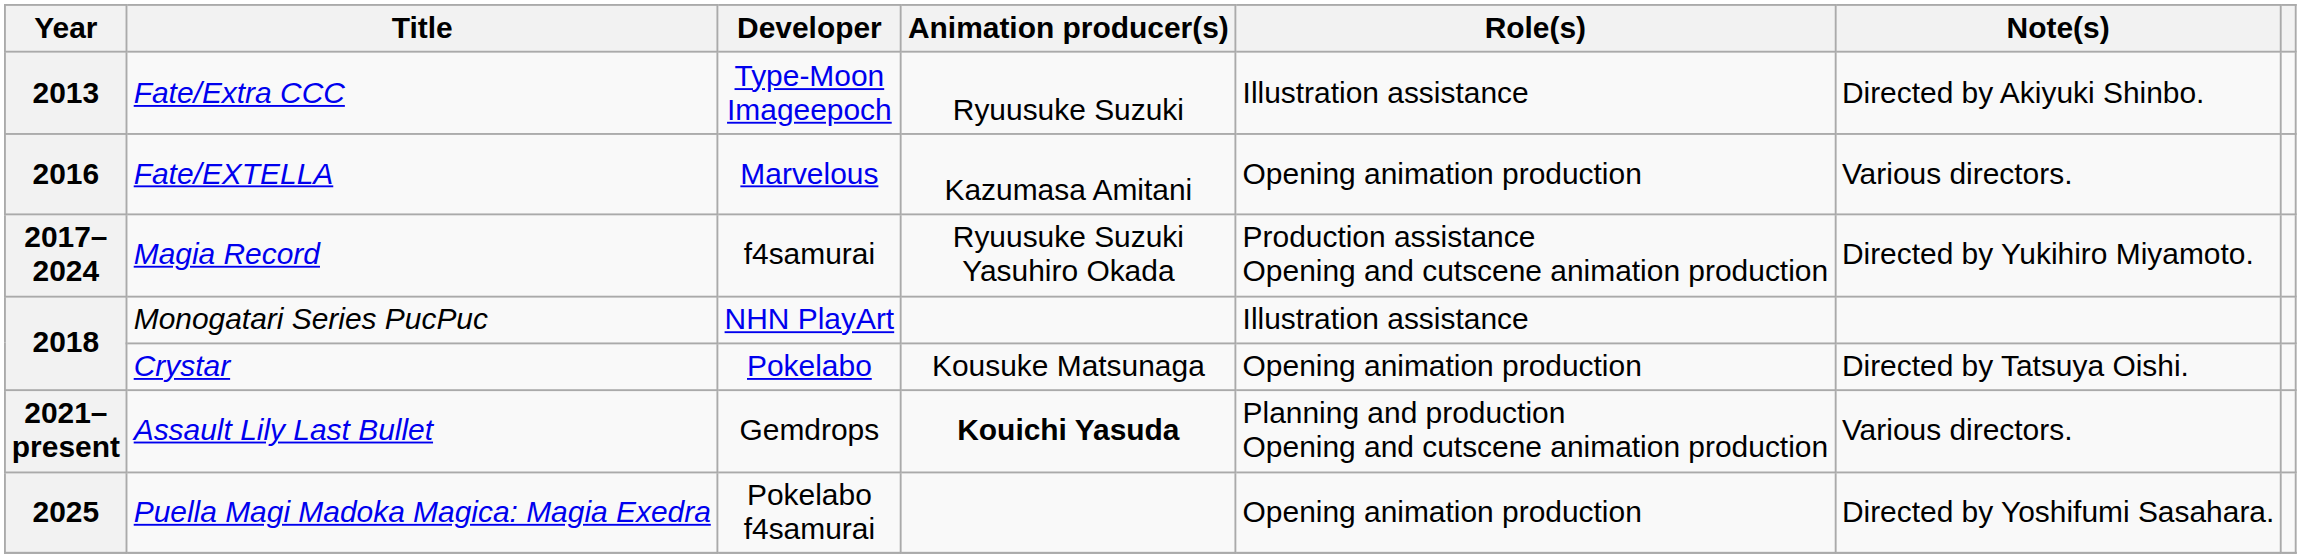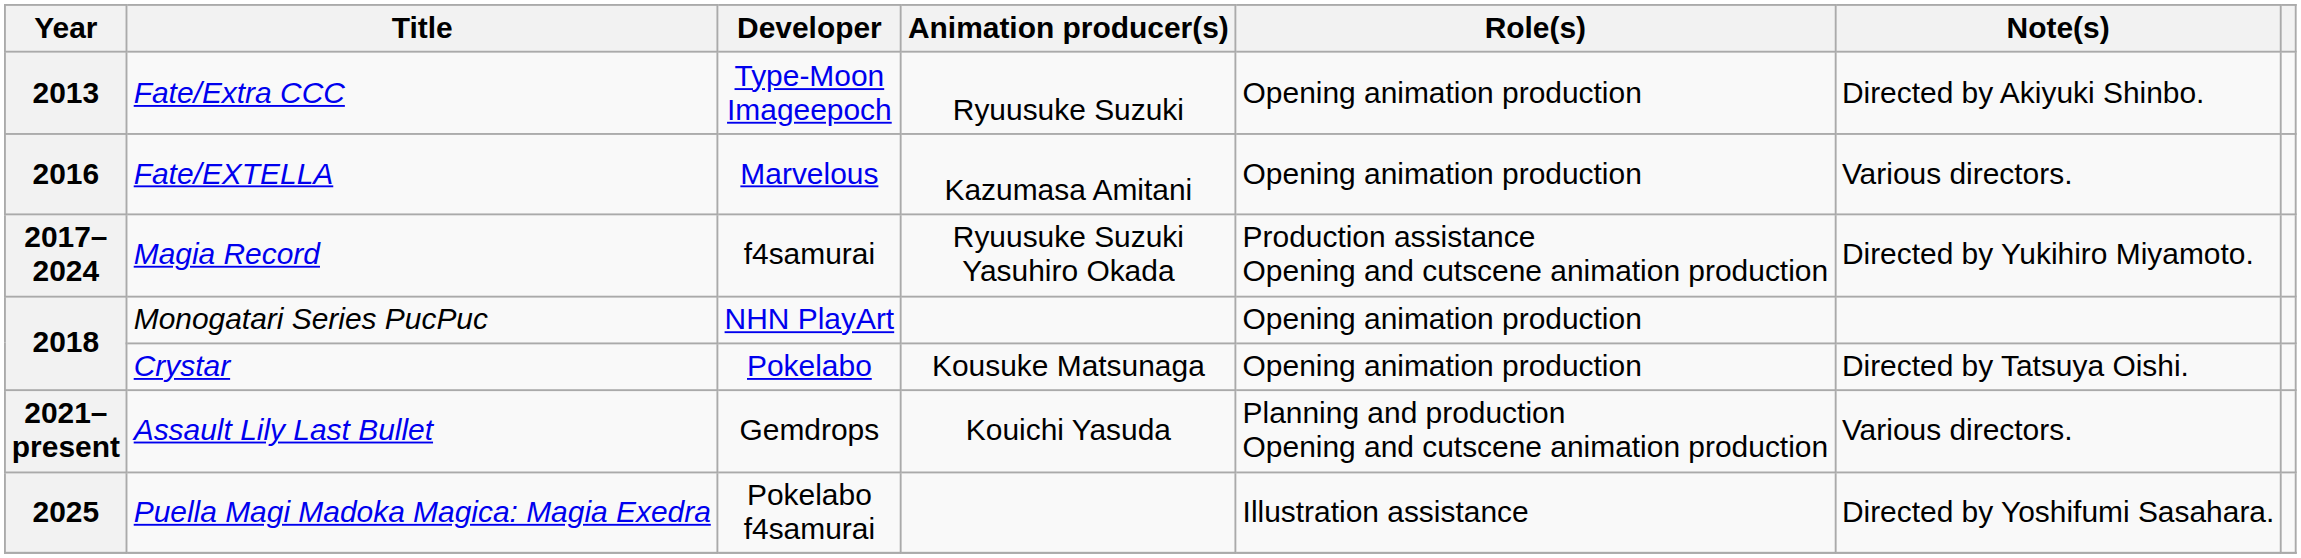 <table class="wikitable sortable plainrowheaders">
 <tr>
 <th scope="col" class="unsortable" width=10>Year</th>
 <th scope="col">Title</th>
 <th scope="col">Developer</th>
 <th scope="col">Animation producer(s)</th>
 <th scope="col">Role(s)</th>
 <th scope="col">Note(s)</th>
 <th scope="col" class="unsortable"></th>
 </tr>
 <tr>
 <th scope="row">2013</th>
 <td><em><a href='#'>Fate/Extra CCC</a></em></td>
 <td style=text-align:center><a href='#'>Type-Moon</a><br><a href='#'>Imageepoch</a></td>
 <td style=text-align:center><br>Ryuusuke Suzuki</td>
-<td>Illustration assistance</td>
+<td>Opening animation production</td>
 <td>Directed by Akiyuki Shinbo.</td>
 <td></td>
 </tr>
 <tr>
 <th scope="row">2016</th>
 <td><em><a href='#'>Fate/EXTELLA</a></em></td>
 <td style=text-align:center><a href='#'>Marvelous</a></td>
 <td style=text-align:center><br>Kazumasa Amitani</td>
 <td>Opening animation production</td>
 <td>Various directors.</td>
 <td></td>
 </tr>
 <tr>
 <th scope="row">2017–2024</th>
 <td><em><a href='#'>Magia Record</a></em></td>
 <td style=text-align:center>f4samurai</td>
 <td style=text-align:center>Ryuusuke Suzuki<br>Yasuhiro Okada</td>
 <td>Production assistance<br>Opening and cutscene animation production</td>
 <td>Directed by Yukihiro Miyamoto.</td>
 <td></td>
 </tr>
 <tr>
 <th scope="row" rowspan="2">2018</th>
 <td><em>Monogatari Series PucPuc</em></td>
 <td style=text-align:center><a href='#'>NHN PlayArt</a></td>
 <td></td>
-<td>Illustration assistance</td>
+<td>Opening animation production</td>
 <td></td>
 <td></td>
 </tr>
 <tr>
 <td><em><a href='#'>Crystar</a></em></td>
 <td style=text-align:center><a href='#'>Pokelabo</a></td>
 <td style=text-align:center>Kousuke Matsunaga</td>
 <td>Opening animation production</td>
 <td>Directed by Tatsuya Oishi.</td>
 <td></td>
 </tr>
 <tr>
 <th scope="row">2021–present</th>
 <td><em><a href='#'>Assault Lily Last Bullet</a></em></td>
 <td style=text-align:center>Gemdrops</td>
-<td style=text-align:center><strong>Kouichi Yasuda</strong></td>
+<td style=text-align:center>Kouichi Yasuda</td>
 <td>Planning and production<br>Opening and cutscene animation production</td>
 <td>Various directors.</td>
 <td></td>
 </tr>
 <tr>
 <th scope="row">2025</th>
 <td><em><a href='#'>Puella Magi Madoka Magica: Magia Exedra</a></em></td>
 <td style=text-align:center>Pokelabo<br>f4samurai</td>
 <td></td>
-<td>Opening animation production</td>
+<td>Illustration assistance</td>
 <td>Directed by Yoshifumi Sasahara.</td>
 <td></td>
 </tr>
 <tr>
 </tr>
 </table>
